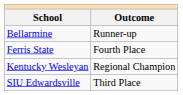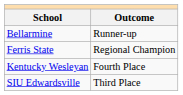 <table class="wikitable" style="float:left; margin-right:1em;">
 <tr>
 <th colspan="3" style="background:#ffdead;"></th>
 </tr>
 <tr>
 <th>School</th>
 <th>Outcome</th>
 </tr>
 <tr>
 <td><a href='#'>Bellarmine</a></td>
 <td>Runner-up</td>
 </tr>
 <tr>
 <td><a href='#'>Ferris State</a></td>
-<td>Fourth Place</td>
+<td>Regional Champion</td>
 </tr>
 <tr>
 <td><a href='#'>Kentucky Wesleyan</a></td>
-<td>Regional Champion</td>
+<td>Fourth Place</td>
 </tr>
 <tr>
 <td><a href='#'>SIU Edwardsville</a></td>
 <td>Third Place</td>
 </tr>
 </table>
